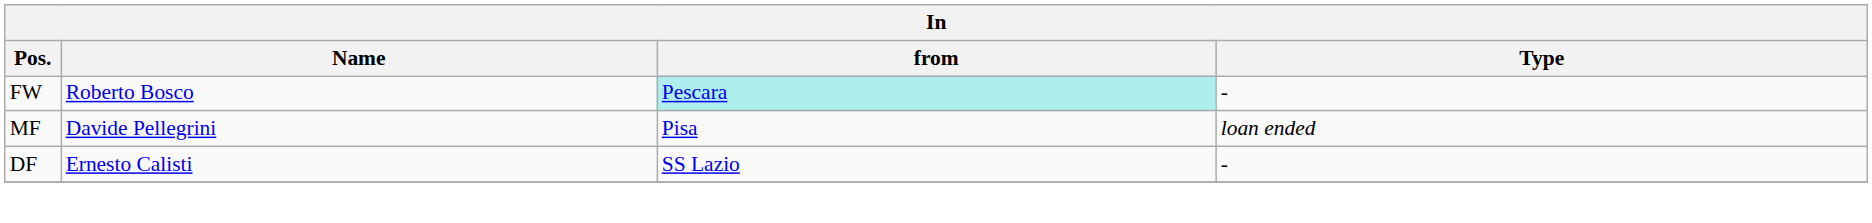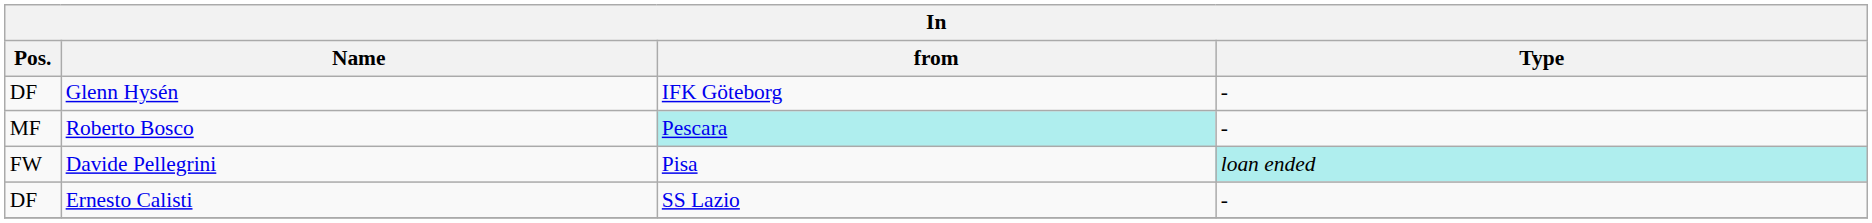 <table class="wikitable" style="font-size:90%;width:99%;">
 <tr>
 <th colspan="4">In</th>
 </tr>
 <tr>
 <th width=3%>Pos.</th>
 <th width=32%>Name</th>
 <th width=30%>from</th>
 <th width=35%>Type</th>
 </tr>
 <tr>
-<td>FW</td>
+<td>DF</td>
+<td><a href='#'>Glenn Hysén</a></td>
+<td><a href='#'>IFK Göteborg</a></td>
+<td>-</td>
+</tr>
+<tr>
+<td>MF</td>
 <td><a href='#'>Roberto Bosco</a></td>
 <td style="background: paleturquoise;"><a href='#'>Pescara</a></td>
 <td>-</td>
 </tr>
 <tr>
-<td>MF</td>
+<td>FW</td>
 <td><a href='#'>Davide Pellegrini</a></td>
 <td><a href='#'>Pisa</a></td>
-<td><em>loan ended</em></td>
+<td style="background: paleturquoise;"><em>loan ended</em></td>
 </tr>
 <tr>
 <td>DF</td>
 <td><a href='#'>Ernesto Calisti</a></td>
 <td><a href='#'>SS Lazio</a></td>
 <td>-</td>
 </tr>
 <tr>
 </tr>
 </table>
